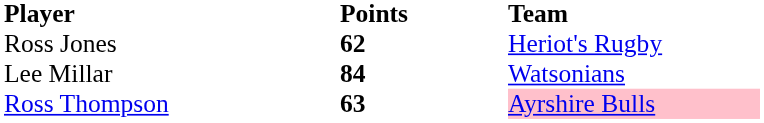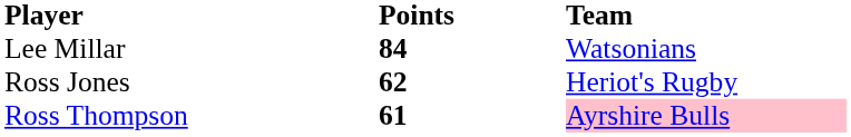 <table style="font-size: 95%" cellspacing="0" cellpadding="0">
 <tr>
 <th style="width:200px;" align="left">Player</th>
 <th width="100" align="left">Points</th>
 <th style="width:150px;" align="left">Team</th>
 </tr>
 <tr>
+<td> Lee Millar</td>
+<td><strong>84</strong></td>
+<td><a href='#'>Watsonians</a></td>
+</tr>
+<tr>
 <td> Ross Jones</td>
 <td><strong>62</strong></td>
 <td><a href='#'>Heriot's Rugby</a></td>
 </tr>
 <tr>
-<td> Lee Millar</td>
-<td><strong>84</strong></td>
-<td><a href='#'>Watsonians</a></td>
-</tr>
-<tr>
 <td> <a href='#'>Ross Thompson</a></td>
-<td><strong>63</strong></td>
+<td><strong>61</strong></td>
 <td style="background: pink;"><a href='#'>Ayrshire Bulls</a></td>
 </tr>
 </table>
